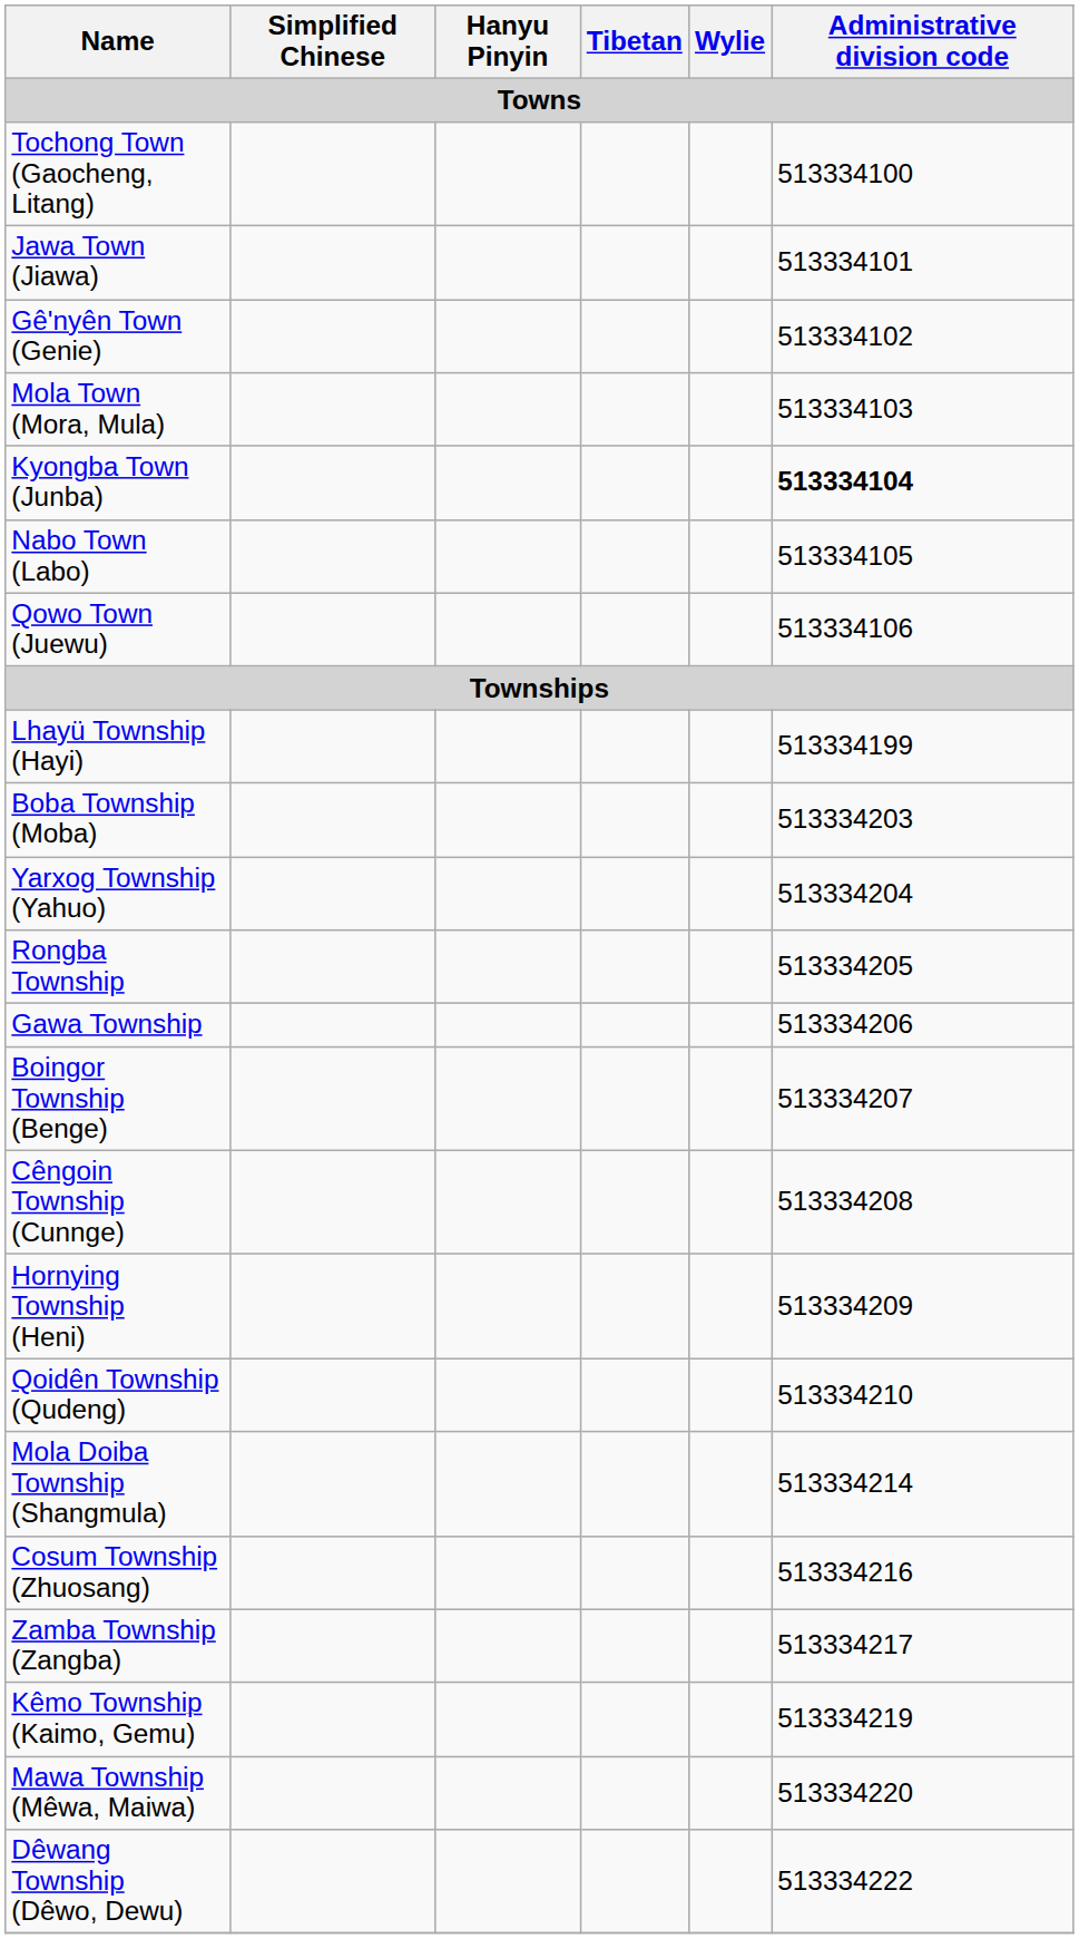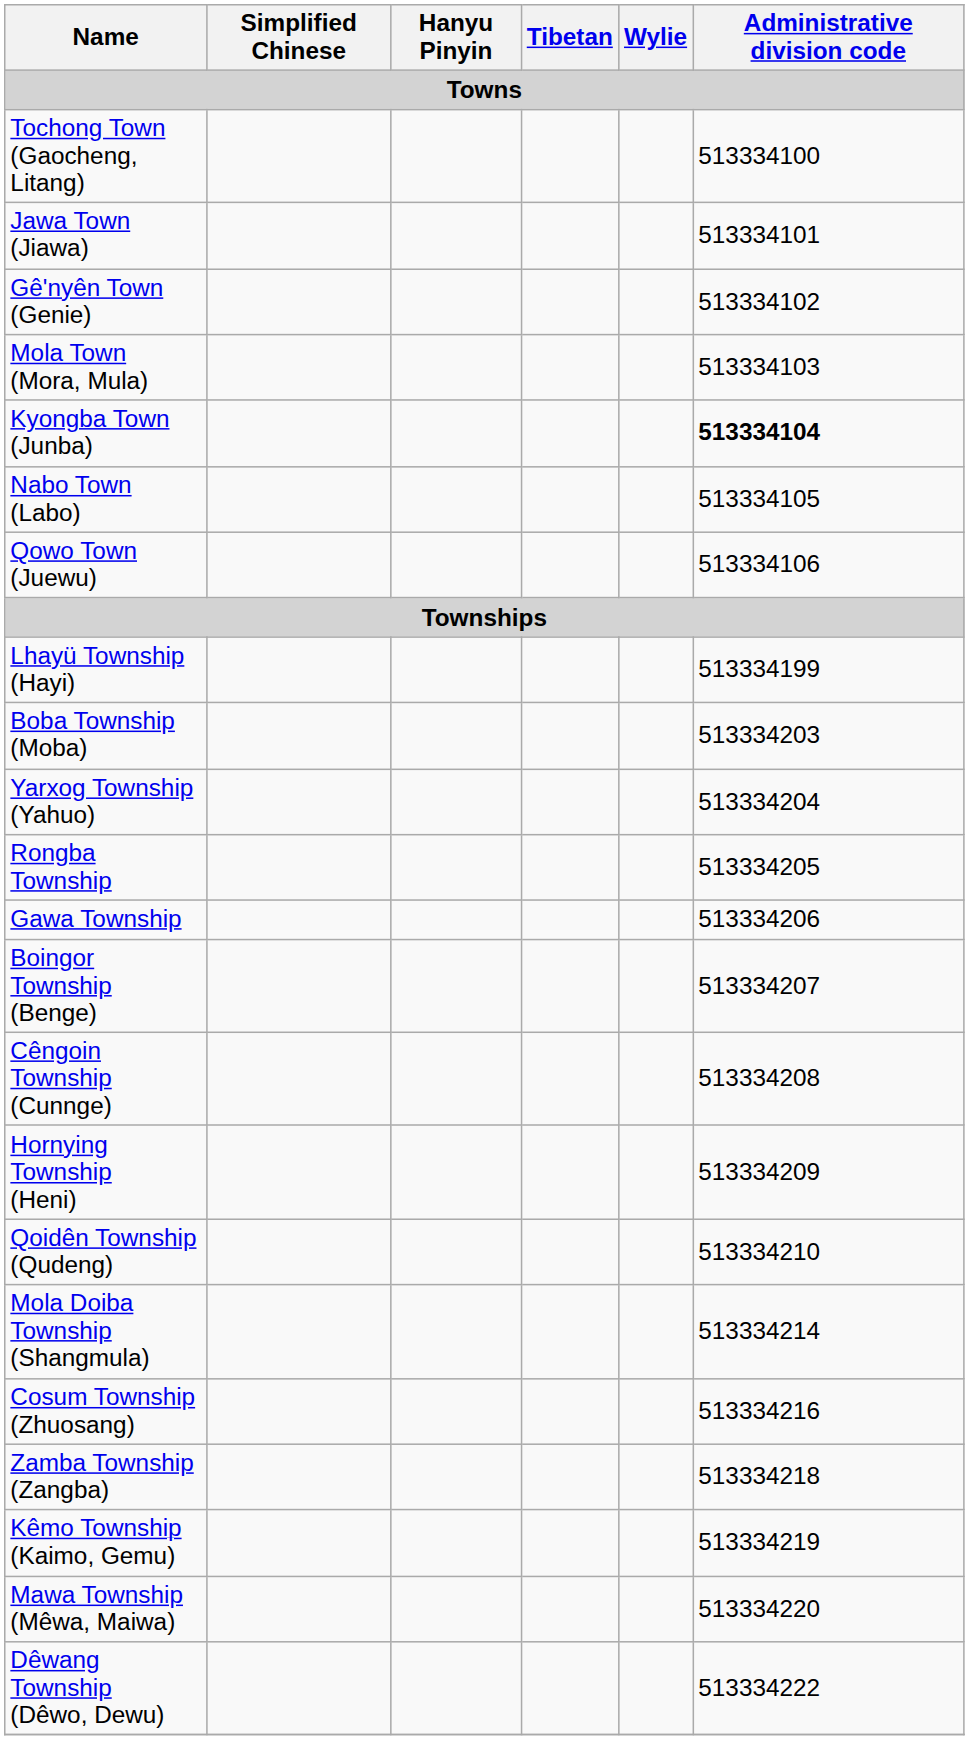 <table class="wikitable" align="center" style="width:50%; border="1">
 <tr>
 <th>Name</th>
 <th>Simplified Chinese</th>
 <th>Hanyu Pinyin</th>
 <th><a href='#'>Tibetan</a></th>
 <th><a href='#'>Wylie</a></th>
 <th><a href='#'>Administrative division code</a></th>
 </tr>
 <tr --------->
 <td colspan="7"  style="text-align:center; background:#d3d3d3;"><strong>Towns</strong></td>
 </tr>
 <tr --------->
 <td><a href='#'>Tochong Town</a><br>(Gaocheng, Litang)</td>
 <td></td>
 <td></td>
 <td></td>
 <td></td>
 <td>513334100</td>
 </tr>
 <tr>
 <td><a href='#'>Jawa Town</a><br>(Jiawa)</td>
 <td></td>
 <td></td>
 <td></td>
 <td></td>
 <td>513334101</td>
 </tr>
 <tr>
 <td><a href='#'>Gê'nyên Town</a><br>(Genie)</td>
 <td></td>
 <td></td>
 <td></td>
 <td></td>
 <td>513334102</td>
 </tr>
 <tr>
 <td><a href='#'>Mola Town</a><br>(Mora, Mula)</td>
 <td></td>
 <td></td>
 <td></td>
 <td></td>
 <td>513334103</td>
 </tr>
 <tr>
 <td><a href='#'>Kyongba Town</a><br>(Junba)</td>
 <td></td>
 <td></td>
 <td></td>
 <td></td>
 <td><strong>513334104</strong></td>
 </tr>
 <tr>
 <td><a href='#'>Nabo Town</a><br>(Labo)</td>
 <td></td>
 <td></td>
 <td></td>
 <td></td>
 <td>513334105</td>
 </tr>
 <tr>
 <td><a href='#'>Qowo Town</a><br>(Juewu)</td>
 <td></td>
 <td></td>
 <td></td>
 <td></td>
 <td>513334106</td>
 </tr>
 <tr --------->
 <td colspan="7"  style="text-align:center; background:#d3d3d3;"><strong>Townships</strong></td>
 </tr>
 <tr --------->
 <td><a href='#'>Lhayü Township</a><br>(Hayi)</td>
 <td></td>
 <td></td>
 <td></td>
 <td></td>
 <td>513334199</td>
 </tr>
 <tr>
 <td><a href='#'>Boba Township</a><br>(Moba)</td>
 <td></td>
 <td></td>
 <td></td>
 <td></td>
 <td>513334203</td>
 </tr>
 <tr>
 <td><a href='#'>Yarxog Township</a><br>(Yahuo)</td>
 <td></td>
 <td></td>
 <td></td>
 <td></td>
 <td>513334204</td>
 </tr>
 <tr>
 <td><a href='#'>Rongba Township</a></td>
 <td></td>
 <td></td>
 <td></td>
 <td></td>
 <td>513334205</td>
 </tr>
 <tr>
 <td><a href='#'>Gawa Township</a></td>
 <td></td>
 <td></td>
 <td></td>
 <td></td>
 <td>513334206</td>
 </tr>
 <tr>
 <td><a href='#'>Boingor Township</a><br>(Benge)</td>
 <td></td>
 <td></td>
 <td></td>
 <td></td>
 <td>513334207</td>
 </tr>
 <tr>
 <td><a href='#'>Cêngoin Township</a><br>(Cunnge)</td>
 <td></td>
 <td></td>
 <td></td>
 <td></td>
 <td>513334208</td>
 </tr>
 <tr>
 <td><a href='#'>Hornying Township</a><br>(Heni)</td>
 <td></td>
 <td></td>
 <td></td>
 <td></td>
 <td>513334209</td>
 </tr>
 <tr>
 <td><a href='#'>Qoidên Township</a><br>(Qudeng)</td>
 <td></td>
 <td></td>
 <td></td>
 <td></td>
 <td>513334210</td>
 </tr>
 <tr>
 <td><a href='#'>Mola Doiba Township</a><br>(Shangmula)</td>
 <td></td>
 <td></td>
 <td></td>
 <td></td>
 <td>513334214</td>
 </tr>
 <tr>
 <td><a href='#'>Cosum Township</a><br>(Zhuosang)</td>
 <td></td>
 <td></td>
 <td></td>
 <td></td>
 <td>513334216</td>
 </tr>
 <tr>
 <td><a href='#'>Zamba Township</a><br>(Zangba)</td>
 <td></td>
 <td></td>
 <td></td>
 <td></td>
-<td>513334217</td>
+<td>513334218</td>
 </tr>
 <tr>
 <td><a href='#'>Kêmo Township</a><br>(Kaimo, Gemu)</td>
 <td></td>
 <td></td>
 <td></td>
 <td></td>
 <td>513334219</td>
 </tr>
 <tr>
 <td><a href='#'>Mawa Township</a><br>(Mêwa, Maiwa)</td>
 <td></td>
 <td></td>
 <td></td>
 <td></td>
 <td>513334220</td>
 </tr>
 <tr>
 <td><a href='#'>Dêwang Township</a><br>(Dêwo, Dewu)</td>
 <td></td>
 <td></td>
 <td></td>
 <td></td>
 <td>513334222</td>
 </tr>
 <tr>
 </tr>
 </table>
